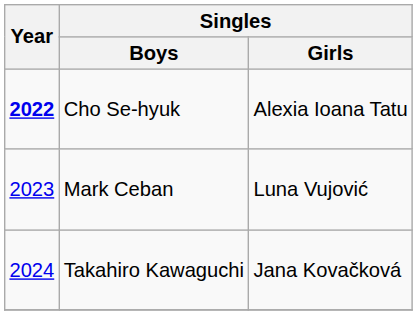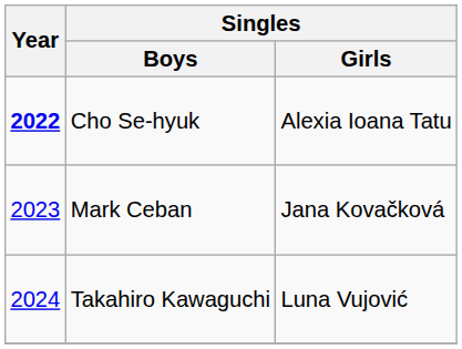 <table class="wikitable" style="font-size: 90%">
 <tr>
 <th rowspan=2>Year</th>
 <th colspan=2>Singles</th>
 </tr>
 <tr>
 <th>Boys</th>
 <th>Girls</th>
 </tr>
 <tr style=height:4em>
 <td><strong><a href='#'>2022</a></strong></td>
 <td> Cho Se-hyuk</td>
 <td> Alexia Ioana Tatu</td>
 </tr>
 <tr style=height:4em>
 <td><a href='#'>2023</a></td>
 <td> Mark Ceban</td>
-<td> Luna Vujović</td>
+<td> Jana Kovačková</td>
 </tr>
 <tr style=height:4em>
 <td><a href='#'>2024</a></td>
 <td> Takahiro Kawaguchi</td>
-<td> Jana Kovačková</td>
+<td> Luna Vujović</td>
 </tr>
 <tr style=height:auto>
 </tr>
 </table>
